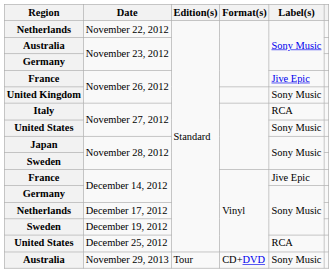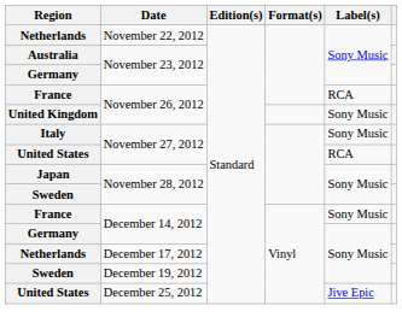 <table class="wikitable sortable plainrowheaders">
 <tr>
 <th scope="col">Region</th>
 <th scope="col">Date</th>
 <th scope="col">Edition(s)</th>
 <th scope="col">Format(s)</th>
 <th scope="col">Label(s)</th>
 <th scope="col"></th>
 </tr>
 <tr>
 <th scope="row">Netherlands</th>
 <td>November 22, 2012</td>
 <td rowspan="14">Standard</td>
 <td rowspan="4"></td>
 <td rowspan="3"><a href='#'>Sony Music</a></td>
 <td></td>
 </tr>
 <tr>
 <th scope="row">Australia</th>
 <td rowspan="2">November 23, 2012</td>
 <td></td>
 </tr>
 <tr>
 <th scope="row">Germany</th>
 <td></td>
 </tr>
 <tr>
 <th scope="row">France</th>
 <td rowspan="2">November 26, 2012</td>
-<td><a href='#'>Jive Epic</a></td>
+<td>RCA</td>
 <td></td>
 </tr>
 <tr>
 <th scope="row">United Kingdom</th>
 <td></td>
 <td>Sony Music</td>
 <td></td>
 </tr>
 <tr>
 <th scope="row">Italy</th>
 <td rowspan="2">November 27, 2012</td>
 <td rowspan="4"></td>
-<td>RCA</td>
+<td>Sony Music</td>
 <td></td>
 </tr>
 <tr>
 <th scope="row">United States</th>
-<td>Sony Music</td>
+<td>RCA</td>
 <td></td>
 </tr>
 <tr>
 <th scope="row">Japan</th>
 <td rowspan="2">November 28, 2012</td>
 <td rowspan="2">Sony Music</td>
 <td></td>
 </tr>
 <tr>
 <th scope="row">Sweden</th>
 <td></td>
 </tr>
 <tr>
 <th scope="row">France</th>
 <td rowspan="2">December 14, 2012</td>
 <td rowspan="5">Vinyl</td>
-<td>Jive Epic</td>
+<td>Sony Music</td>
 <td></td>
 </tr>
 <tr>
 <th scope="row">Germany</th>
 <td rowspan="3">Sony Music</td>
 <td></td>
 </tr>
 <tr>
 <th scope="row">Netherlands</th>
 <td>December 17, 2012</td>
 <td></td>
 </tr>
 <tr>
 <th scope="row">Sweden</th>
 <td>December 19, 2012</td>
 <td></td>
 </tr>
 <tr>
 <th scope="row">United States</th>
 <td>December 25, 2012</td>
-<td>RCA</td>
-<td></td>
-</tr>
-<tr>
-<th scope="row">Australia</th>
-<td>November 29, 2013</td>
-<td>Tour</td>
-<td>CD+<a href='#'>DVD</a></td>
-<td>Sony Music</td>
+<td><a href='#'>Jive Epic</a></td>
 <td></td>
 </tr>
 </table>
